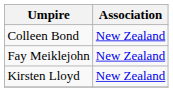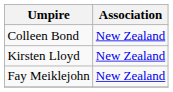 <table class="wikitable collapsible">
 <tr>
 <th>Umpire</th>
 <th>Association</th>
 </tr>
 <tr>
 <td>Colleen Bond</td>
 <td><a href='#'>New Zealand</a></td>
 </tr>
 <tr>
-<td>Fay Meiklejohn</td>
+<td>Kirsten Lloyd</td>
 <td><a href='#'>New Zealand</a></td>
 </tr>
 <tr>
-<td>Kirsten Lloyd</td>
+<td>Fay Meiklejohn</td>
 <td><a href='#'>New Zealand</a></td>
 </tr>
 <tr>
 </tr>
 </table>
